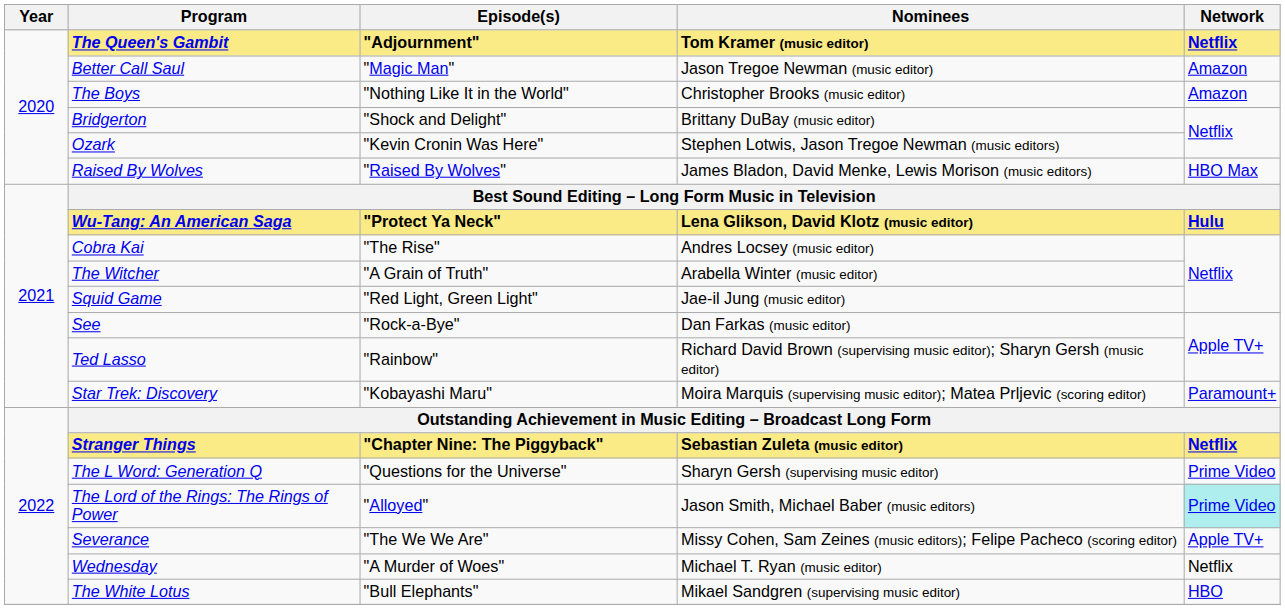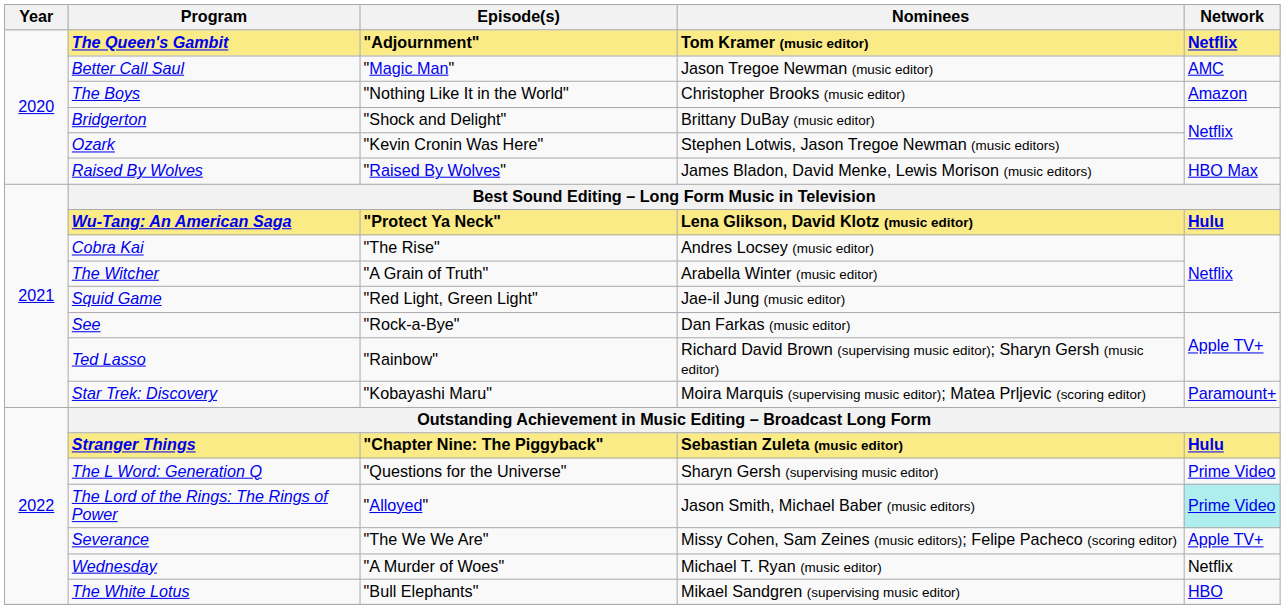 <table class="wikitable" style="width:100%">
 <tr bgcolor="#bebebe">
 <th width="5%">Year</th>
 <th width="23%">Program</th>
 <th width="25%">Episode(s)</th>
 <th width="40%">Nominees</th>
 <th width="7%">Network</th>
 </tr>
 <tr>
 <td rowspan=6 style="text-align:center"><a href='#'>2020</a><br></td>
 <td style="background:#FAEB86;"><strong><em><a href='#'>The Queen's Gambit</a></em></strong></td>
 <td style="background:#FAEB86;"><strong>"Adjournment"</strong></td>
 <td style="background:#FAEB86;"><strong>Tom Kramer <small>(music editor)</small></strong></td>
 <td style="background:#FAEB86;"><strong><a href='#'>Netflix</a></strong></td>
 </tr>
 <tr>
 <td><em><a href='#'>Better Call Saul</a></em></td>
 <td>"<a href='#'>Magic Man</a>"</td>
 <td>Jason Tregoe Newman <small>(music editor)</small></td>
-<td><a href='#'>Amazon</a></td>
+<td><a href='#'>AMC</a></td>
 </tr>
 <tr>
 <td><em><a href='#'>The Boys</a></em></td>
 <td>"Nothing Like It in the World"</td>
 <td>Christopher Brooks <small>(music editor)</small></td>
 <td><a href='#'>Amazon</a></td>
 </tr>
 <tr>
 <td><em><a href='#'>Bridgerton</a></em></td>
 <td>"Shock and Delight"</td>
 <td>Brittany DuBay <small>(music editor)</small></td>
 <td rowspan="2"><a href='#'>Netflix</a></td>
 </tr>
 <tr>
 <td><em><a href='#'>Ozark</a></em></td>
 <td>"Kevin Cronin Was Here"</td>
 <td>Stephen Lotwis, Jason Tregoe Newman <small>(music editors)</small></td>
 </tr>
 <tr>
 <td><em><a href='#'>Raised By Wolves</a></em></td>
 <td>"<a href='#'>Raised By Wolves</a>"</td>
 <td>James Bladon, David Menke, Lewis Morison <small>(music editors)</small></td>
 <td><a href='#'>HBO Max</a></td>
 </tr>
 <tr>
 <td rowspan=8 style="text-align:center"><a href='#'>2021</a><br></td>
 <th colspan="4">Best Sound Editing – Long Form Music in Television</th>
 </tr>
 <tr style="background:#FAEB86;"|>
 <td><strong><em><a href='#'>Wu-Tang: An American Saga</a></em></strong></td>
 <td><strong>"Protect Ya Neck"</strong></td>
 <td><strong>Lena Glikson, David Klotz <small>(music editor)</small></strong></td>
 <td><strong><a href='#'>Hulu</a></strong></td>
 </tr>
 <tr>
 <td><em><a href='#'>Cobra Kai</a></em></td>
 <td>"The Rise"</td>
 <td>Andres Locsey <small>(music editor)</small></td>
 <td rowspan="3"><a href='#'>Netflix</a></td>
 </tr>
 <tr>
 <td><em><a href='#'>The Witcher</a></em></td>
 <td>"A Grain of Truth"</td>
 <td>Arabella Winter <small>(music editor)</small></td>
 </tr>
 <tr>
 <td><em><a href='#'>Squid Game</a></em></td>
 <td>"Red Light, Green Light"</td>
 <td>Jae-il Jung <small>(music editor)</small></td>
 </tr>
 <tr>
 <td><em><a href='#'>See</a></em></td>
 <td>"Rock-a-Bye"</td>
 <td>Dan Farkas <small>(music editor)</small></td>
 <td rowspan="2"><a href='#'>Apple TV+</a></td>
 </tr>
 <tr>
 <td><em><a href='#'>Ted Lasso</a></em></td>
 <td>"Rainbow"</td>
 <td>Richard David Brown <small>(supervising music editor)</small>; Sharyn Gersh <small>(music editor)</small></td>
 </tr>
 <tr>
 <td><em><a href='#'>Star Trek: Discovery</a></em></td>
 <td>"Kobayashi Maru"</td>
 <td>Moira Marquis <small>(supervising music editor)</small>; Matea Prljevic <small>(scoring editor)</small></td>
 <td><a href='#'>Paramount+</a></td>
 </tr>
 <tr>
 <td rowspan=7 style="text-align:center"><a href='#'>2022</a><br></td>
 <th colspan="4">Outstanding Achievement in Music Editing – Broadcast Long Form</th>
 </tr>
 <tr style="background:#FAEB86;"|>
 <td><strong><em><a href='#'>Stranger Things</a></em></strong></td>
 <td><strong>"Chapter Nine: The Piggyback"</strong></td>
 <td><strong>Sebastian Zuleta <small>(music editor)</small></strong></td>
-<td><strong><a href='#'>Netflix</a></strong></td>
+<td><strong><a href='#'>Hulu</a></strong></td>
 </tr>
 <tr>
 <td><em><a href='#'>The L Word: Generation Q</a></em></td>
 <td>"Questions for the Universe"</td>
 <td>Sharyn Gersh <small>(supervising music editor)</small></td>
 <td><a href='#'>Prime Video</a></td>
 </tr>
 <tr>
 <td><em><a href='#'>The Lord of the Rings: The Rings of Power</a></em></td>
 <td>"<a href='#'>Alloyed</a>"</td>
 <td>Jason Smith, Michael Baber <small>(music editors)</small></td>
 <td style="background: paleturquoise;"><a href='#'>Prime Video</a></td>
 </tr>
 <tr>
 <td><em><a href='#'>Severance</a></em></td>
 <td>"The We We Are"</td>
 <td>Missy Cohen, Sam Zeines <small>(music editors)</small>; Felipe Pacheco <small>(scoring editor)</small></td>
 <td><a href='#'>Apple TV+</a></td>
 </tr>
 <tr>
 <td><em><a href='#'>Wednesday</a></em></td>
 <td>"A Murder of Woes"</td>
 <td>Michael T. Ryan <small>(music editor)</small></td>
 <td>Netflix</td>
 </tr>
 <tr>
 <td><em><a href='#'>The White Lotus</a></em></td>
 <td>"Bull Elephants"</td>
 <td>Mikael Sandgren <small>(supervising music editor)</small></td>
 <td><a href='#'>HBO</a></td>
 </tr>
 <tr>
 </tr>
 </table>
